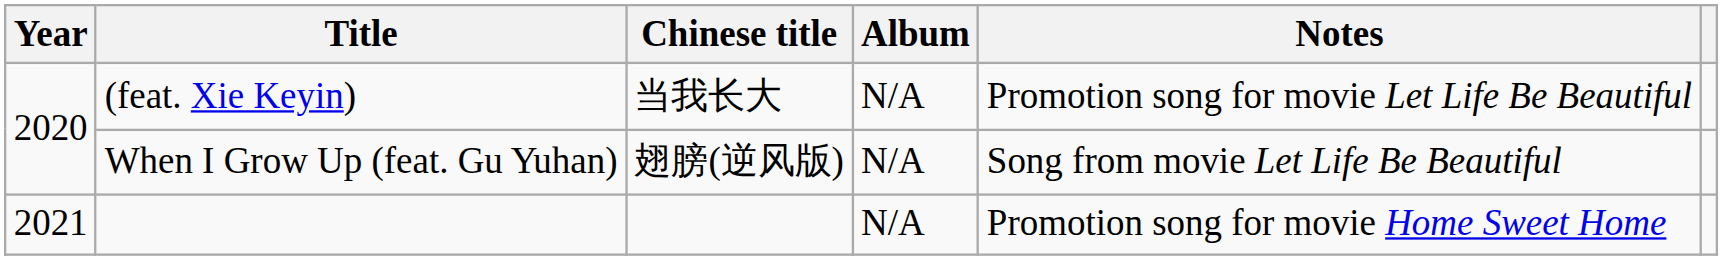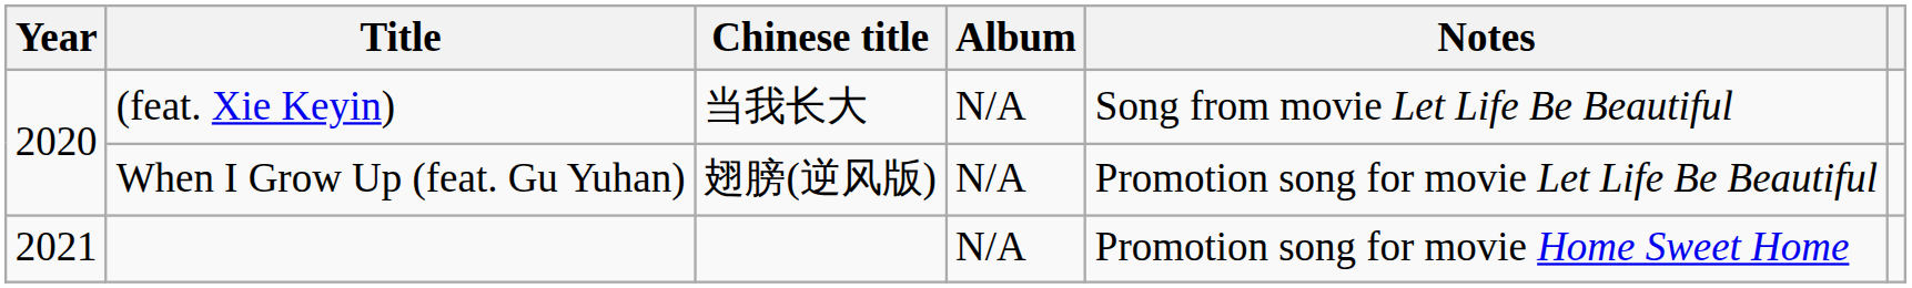 <table class="wikitable sortable">
 <tr>
 <th>Year</th>
 <th>Title</th>
 <th>Chinese title</th>
 <th>Album</th>
 <th>Notes</th>
 <th></th>
 </tr>
 <tr>
 <td rowspan="2">2020</td>
 <td> (feat. <a href='#'>Xie Keyin</a>)</td>
 <td>当我长大</td>
 <td>N/A</td>
-<td>Promotion song for movie <em>Let Life Be Beautiful</em></td>
+<td>Song from movie <em>Let Life Be Beautiful</em></td>
 <td></td>
 </tr>
 <tr>
 <td>When I Grow Up (feat. Gu Yuhan)</td>
 <td>翅膀(逆风版)</td>
 <td>N/A</td>
-<td>Song from movie <em>Let Life Be Beautiful</em></td>
+<td>Promotion song for movie <em>Let Life Be Beautiful</em></td>
 <td></td>
 </tr>
 <tr>
 <td>2021</td>
 <td></td>
 <td></td>
 <td>N/A</td>
 <td>Promotion song for movie <em><a href='#'>Home Sweet Home</a></em></td>
 <td></td>
 </tr>
 </table>
